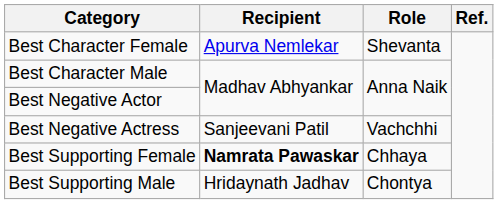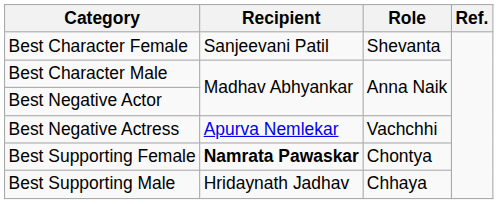 <table class="wikitable">
 <tr>
 <th>Category</th>
 <th>Recipient</th>
 <th>Role</th>
 <th>Ref.</th>
 </tr>
 <tr>
 <td>Best Character Female</td>
-<td><a href='#'>Apurva Nemlekar</a></td>
+<td>Sanjeevani Patil</td>
 <td>Shevanta</td>
 <td rowspan="6"></td>
 </tr>
 <tr>
 <td>Best Character Male</td>
 <td rowspan="2">Madhav Abhyankar</td>
 <td rowspan="2">Anna Naik</td>
 </tr>
 <tr>
 <td>Best Negative Actor</td>
 </tr>
 <tr>
 <td>Best Negative Actress</td>
-<td>Sanjeevani Patil</td>
+<td><a href='#'>Apurva Nemlekar</a></td>
 <td>Vachchhi</td>
 </tr>
 <tr>
 <td>Best Supporting Female</td>
 <td><strong>Namrata Pawaskar</strong></td>
-<td>Chhaya</td>
+<td>Chontya</td>
 </tr>
 <tr>
 <td>Best Supporting Male</td>
 <td>Hridaynath Jadhav</td>
-<td>Chontya</td>
+<td>Chhaya</td>
 </tr>
 </table>
